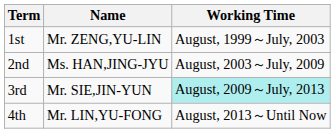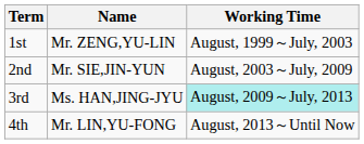 <table class="wikitable">
 <tr>
 <th>Term</th>
 <th>Name</th>
 <th>Working Time</th>
 </tr>
 <tr>
 <td>1st</td>
 <td>Mr. ZENG,YU-LIN</td>
 <td>August, 1999～July, 2003</td>
 </tr>
 <tr>
 <td>2nd</td>
-<td>Ms. HAN,JING-JYU</td>
+<td>Mr. SIE,JIN-YUN</td>
 <td>August, 2003～July, 2009</td>
 </tr>
 <tr>
 <td>3rd</td>
-<td>Mr. SIE,JIN-YUN</td>
+<td>Ms. HAN,JING-JYU</td>
 <td style="background: paleturquoise;">August, 2009～July, 2013</td>
 </tr>
 <tr>
 <td>4th</td>
 <td>Mr. LIN,YU-FONG</td>
 <td>August, 2013～Until Now</td>
 </tr>
 </table>
